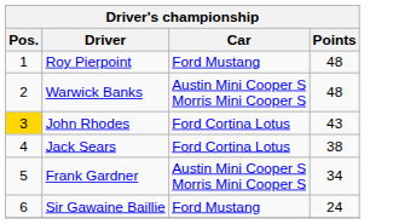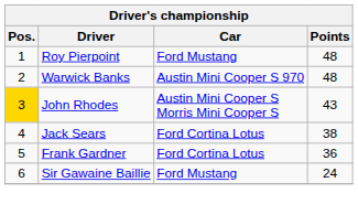 <table class="wikitable" style="font-size: 90%">
 <tr>
 <th colspan=4>Driver's championship</th>
 </tr>
 <tr>
 <th>Pos.</th>
 <th>Driver</th>
 <th>Car</th>
 <th>Points</th>
 </tr>
 <tr>
 <td align=center>1</td>
 <td> <a href='#'>Roy Pierpoint</a></td>
 <td><a href='#'>Ford Mustang</a></td>
 <td align=center>48</td>
 </tr>
 <tr>
 <td align=center>2</td>
 <td> <a href='#'>Warwick Banks</a></td>
-<td><a href='#'>Austin Mini Cooper S</a><br><a href='#'>Morris Mini Cooper S</a></td>
+<td><a href='#'>Austin Mini Cooper S 970</a></td>
 <td align=center>48</td>
 </tr>
 <tr>
 <td align=center style="background: gold;">3</td>
 <td> <a href='#'>John Rhodes</a></td>
-<td><a href='#'>Ford Cortina Lotus</a></td>
+<td><a href='#'>Austin Mini Cooper S</a><br><a href='#'>Morris Mini Cooper S</a></td>
 <td align=center>43</td>
 </tr>
 <tr>
 <td align=center>4</td>
 <td> <a href='#'>Jack Sears</a></td>
 <td><a href='#'>Ford Cortina Lotus</a></td>
 <td align=center>38</td>
 </tr>
 <tr>
 <td align=center>5</td>
 <td> <a href='#'>Frank Gardner</a></td>
-<td><a href='#'>Austin Mini Cooper S</a><br><a href='#'>Morris Mini Cooper S</a></td>
-<td align=center>34</td>
+<td><a href='#'>Ford Cortina Lotus</a></td>
+<td align=center>36</td>
 </tr>
 <tr>
 <td align=center>6</td>
 <td> <a href='#'>Sir Gawaine Baillie</a></td>
 <td><a href='#'>Ford Mustang</a></td>
 <td align=center>24</td>
 </tr>
 <tr>
 </tr>
 </table>
